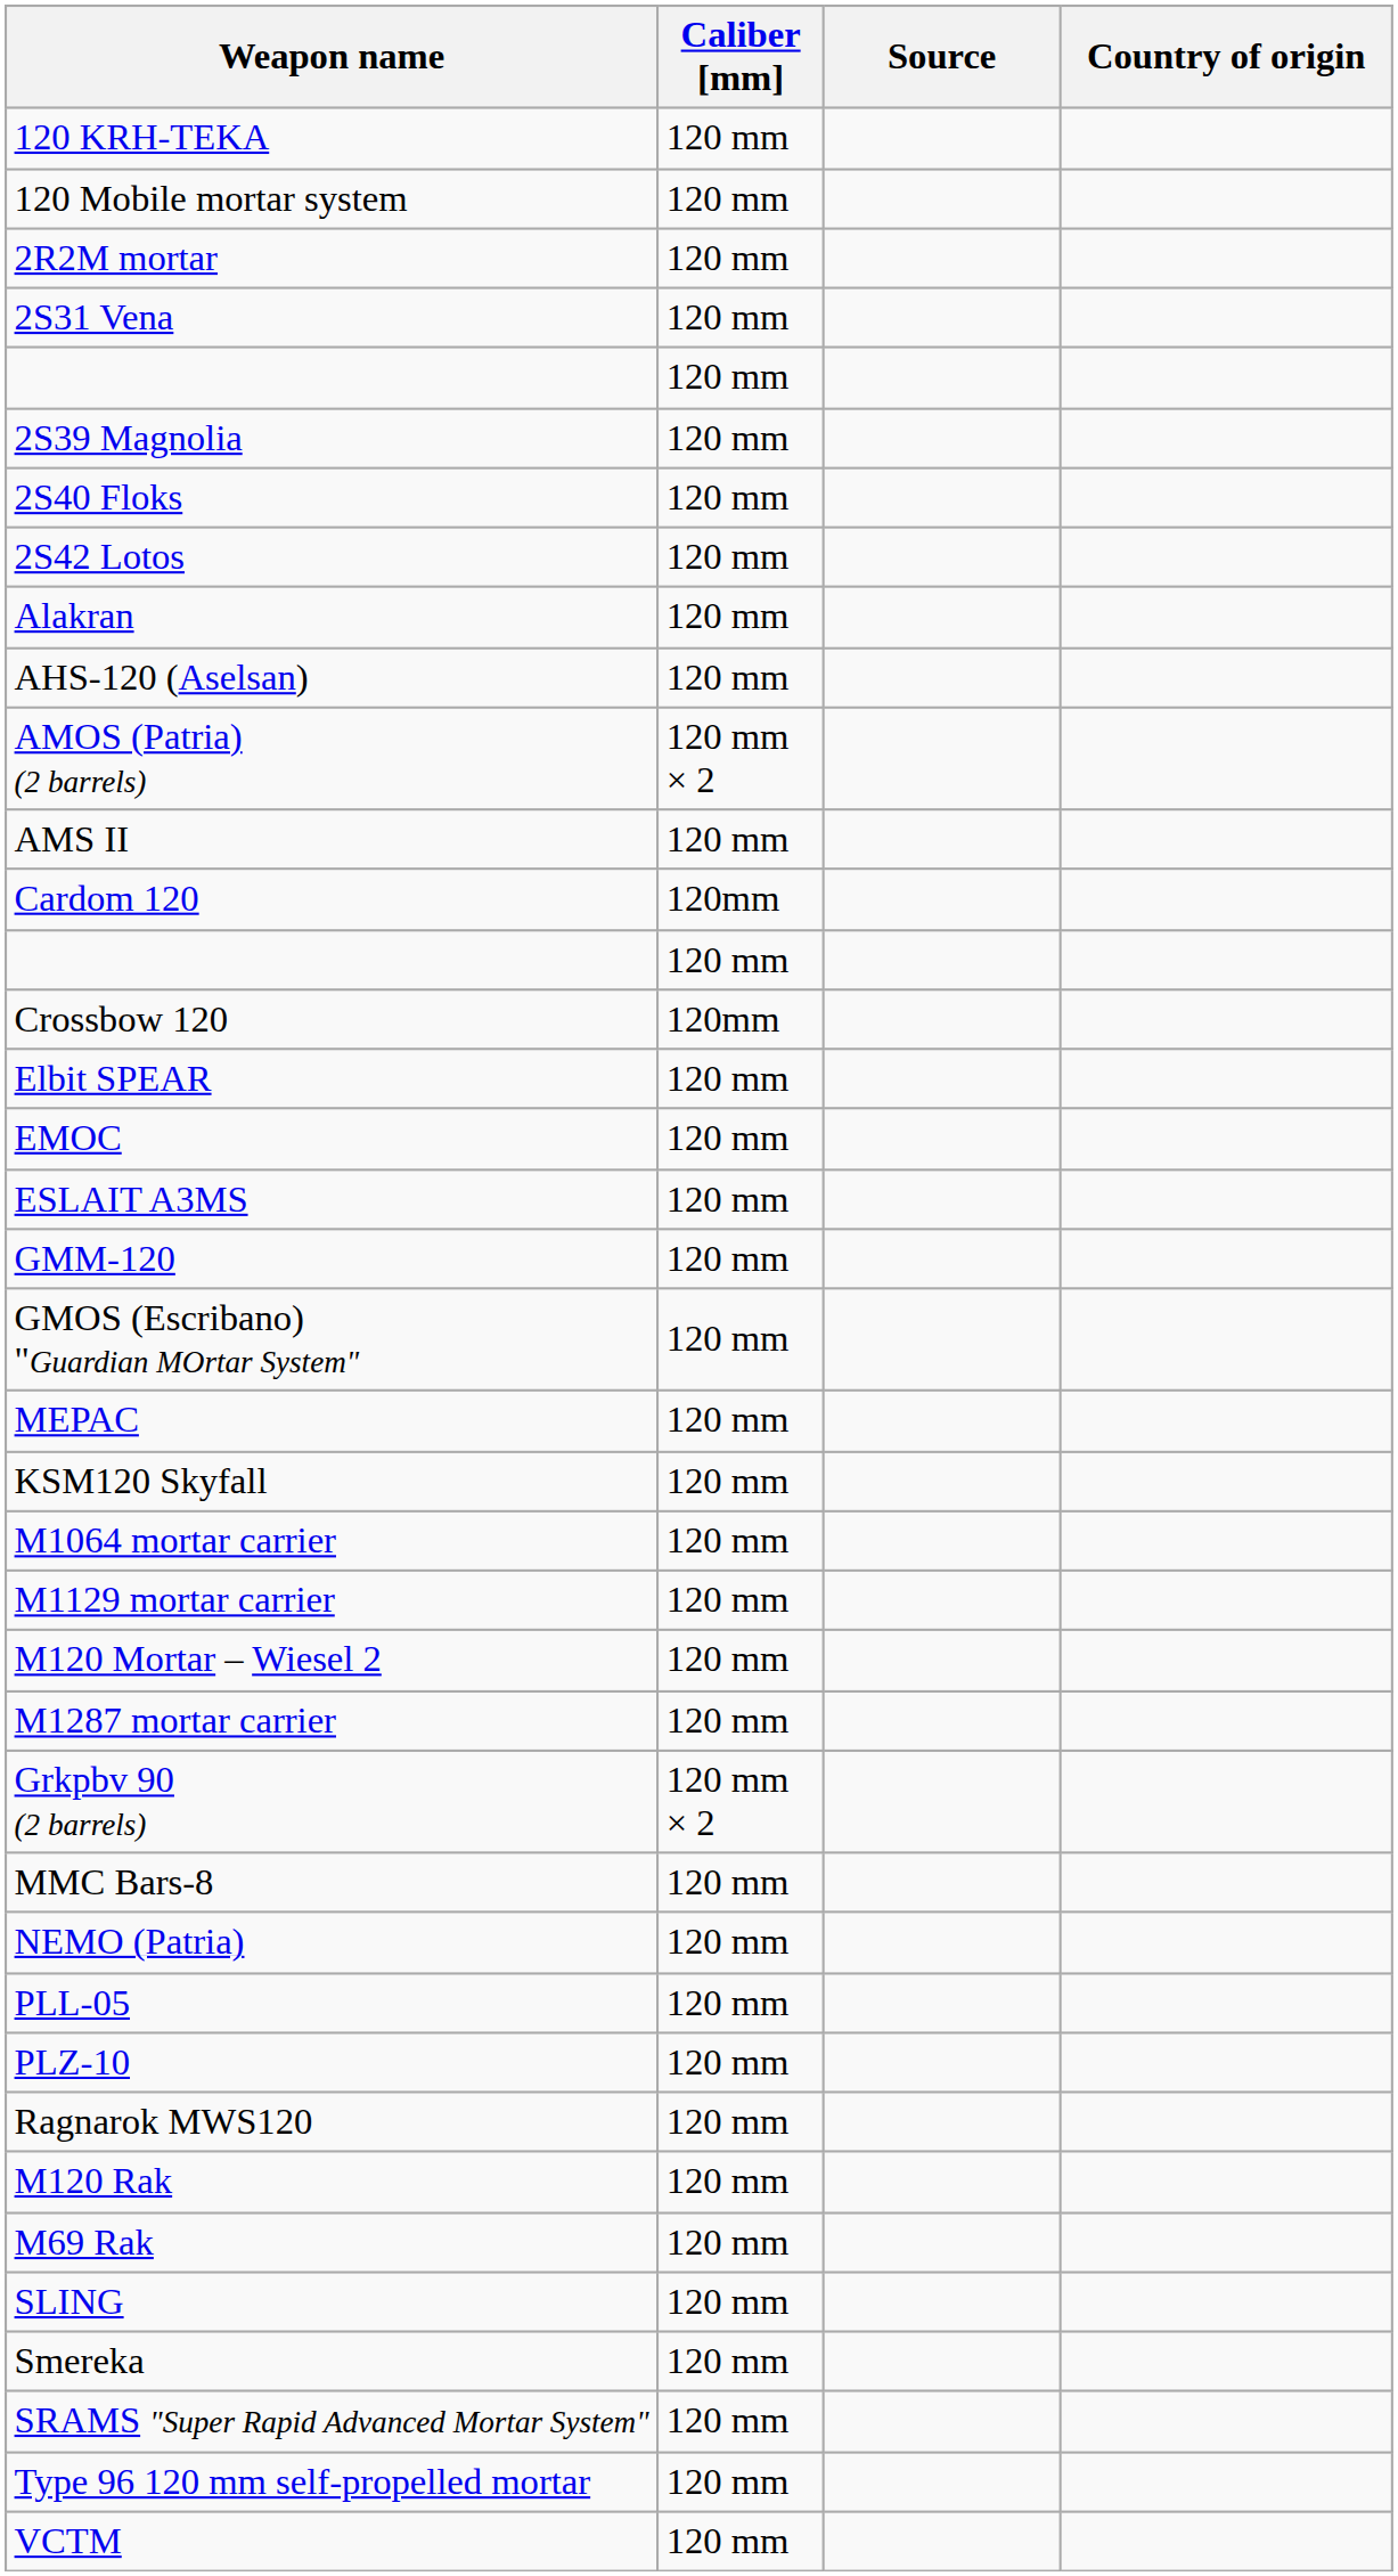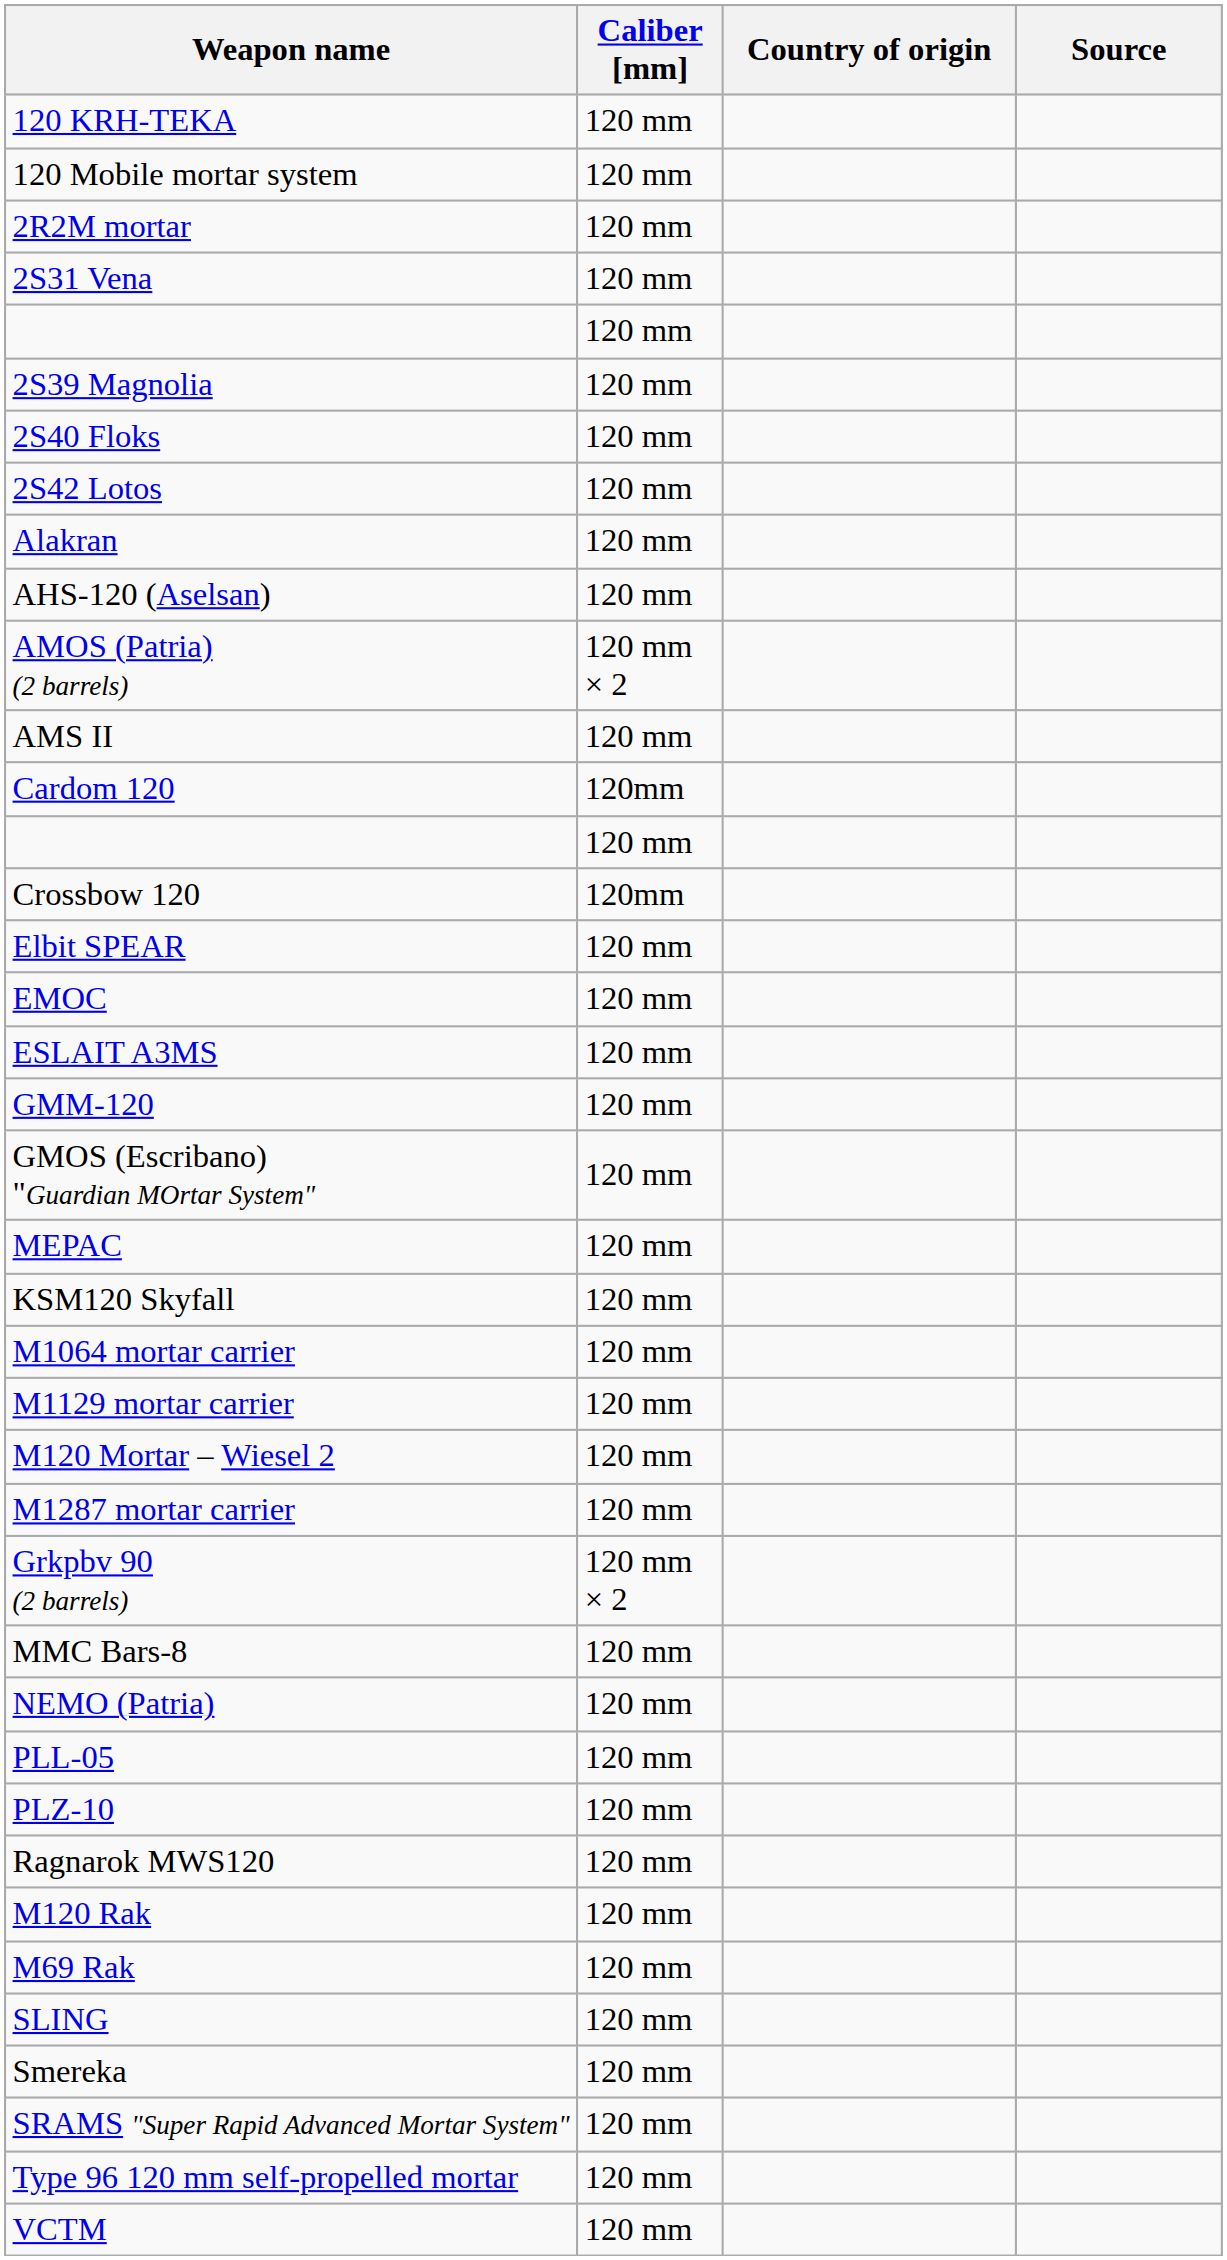 <table class="wikitable sortable" style="font-size:98%;">
 <tr>
 <th width="47%">Weapon name</th>
 <th width="12%"><strong><a href='#'>Caliber</a><br>[mm]</strong></th>
+<th width="24%">Country of origin</th>
 <th>Source</th>
-<th width="24%">Country of origin</th>
 </tr>
 <tr>
 <td><a href='#'>120 KRH-TEKA</a></td>
 <td>120 mm</td>
 <td></td>
 <td></td>
 </tr>
 <tr>
 <td>120 Mobile mortar system</td>
 <td>120 mm</td>
 <td></td>
 <td></td>
 </tr>
 <tr>
 <td><a href='#'>2R2M mortar</a></td>
 <td>120 mm</td>
 <td></td>
 <td></td>
 </tr>
 <tr>
 <td><a href='#'>2S31 Vena</a></td>
 <td>120 mm</td>
 <td></td>
 <td></td>
 </tr>
 <tr>
 <td></td>
 <td>120 mm</td>
 <td></td>
 <td></td>
 </tr>
 <tr>
 <td><a href='#'>2S39 Magnolia</a></td>
 <td>120 mm</td>
 <td></td>
 <td></td>
 </tr>
 <tr>
 <td><a href='#'>2S40 Floks</a></td>
 <td>120 mm</td>
 <td></td>
 <td></td>
 </tr>
 <tr>
 <td><a href='#'>2S42 Lotos</a></td>
 <td>120 mm</td>
 <td></td>
 <td></td>
 </tr>
 <tr>
 <td><a href='#'>Alakran</a></td>
 <td>120 mm</td>
 <td></td>
 <td></td>
 </tr>
 <tr>
 <td>AHS-120 (<a href='#'>Aselsan</a>)</td>
 <td>120 mm</td>
 <td></td>
 <td></td>
 </tr>
 <tr>
 <td><a href='#'>AMOS (Patria)</a> <br><small><em>(2 barrels)</em></small></td>
 <td>120 mm <br>× 2</td>
+<td><br></td>
 <td></td>
-<td><br></td>
 </tr>
 <tr>
 <td>AMS II</td>
 <td>120 mm</td>
+<td><br></td>
 <td></td>
-<td><br></td>
 </tr>
 <tr>
 <td><a href='#'>Cardom 120</a></td>
 <td>120mm</td>
 <td></td>
 <td></td>
 </tr>
 <tr>
 <td></td>
 <td>120 mm</td>
 <td></td>
 <td></td>
 </tr>
 <tr>
 <td>Crossbow 120</td>
 <td>120mm</td>
 <td></td>
 <td></td>
 </tr>
 <tr>
 <td><a href='#'>Elbit SPEAR</a></td>
 <td>120 mm</td>
 <td></td>
 <td></td>
 </tr>
 <tr>
 <td><a href='#'>EMOC</a></td>
 <td>120 mm</td>
 <td></td>
 <td></td>
 </tr>
 <tr>
 <td><a href='#'>ESLAIT A3MS</a></td>
 <td>120 mm</td>
 <td></td>
 <td></td>
 </tr>
 <tr>
 <td><a href='#'>GMM-120</a></td>
 <td>120 mm</td>
 <td></td>
 <td></td>
 </tr>
 <tr>
 <td>GMOS (Escribano)<br>"<small><em>Guardian MOrtar System"</em></small></td>
 <td>120 mm</td>
 <td></td>
 <td></td>
 </tr>
 <tr>
 <td><a href='#'>MEPAC</a></td>
 <td>120 mm</td>
 <td></td>
 <td></td>
 </tr>
 <tr>
 <td>KSM120 Skyfall</td>
 <td>120 mm</td>
 <td></td>
 <td></td>
 </tr>
 <tr>
 <td><a href='#'>M1064 mortar carrier</a></td>
 <td>120 mm</td>
 <td></td>
 <td></td>
 </tr>
 <tr>
 <td><a href='#'>M1129 mortar carrier</a></td>
 <td>120 mm</td>
 <td></td>
 <td></td>
 </tr>
 <tr>
 <td><a href='#'>M120 Mortar</a> – <a href='#'>Wiesel 2</a></td>
 <td>120 mm</td>
 <td></td>
 <td></td>
 </tr>
 <tr>
 <td><a href='#'>M1287 mortar carrier</a></td>
 <td>120 mm</td>
 <td></td>
 <td></td>
 </tr>
 <tr>
 <td><a href='#'>Grkpbv 90</a> <br><small><em>(2 barrels)</em></small></td>
 <td>120 mm <br>× 2</td>
 <td></td>
 <td></td>
 </tr>
 <tr>
 <td>MMC Bars-8</td>
 <td>120 mm</td>
 <td></td>
 <td></td>
 </tr>
 <tr>
 <td><a href='#'>NEMO (Patria)</a></td>
 <td>120 mm</td>
 <td></td>
 <td></td>
 </tr>
 <tr>
 <td><a href='#'>PLL-05</a></td>
 <td>120 mm</td>
 <td></td>
 <td></td>
 </tr>
 <tr>
 <td><a href='#'>PLZ-10</a></td>
 <td>120 mm</td>
 <td></td>
 <td></td>
 </tr>
 <tr>
 <td>Ragnarok MWS120</td>
 <td>120 mm</td>
 <td></td>
 <td></td>
 </tr>
 <tr>
 <td><a href='#'>M120 Rak</a></td>
 <td>120 mm</td>
 <td></td>
 <td></td>
 </tr>
 <tr>
 <td><a href='#'>M69 Rak</a></td>
 <td>120 mm</td>
 <td></td>
 <td></td>
 </tr>
 <tr>
 <td><a href='#'>SLING</a></td>
 <td>120 mm</td>
 <td></td>
 <td></td>
 </tr>
 <tr>
 <td>Smereka</td>
 <td>120 mm</td>
 <td></td>
 <td></td>
 </tr>
 <tr>
 <td><a href='#'>SRAMS</a> <em><small>"Super Rapid Advanced Mortar System"</small></em></td>
 <td>120 mm</td>
 <td></td>
 <td></td>
 </tr>
 <tr>
 <td><a href='#'>Type 96 120 mm self-propelled mortar</a></td>
 <td>120 mm</td>
 <td></td>
 <td></td>
 </tr>
 <tr>
 <td><a href='#'>VCTM</a></td>
 <td>120 mm</td>
 <td></td>
 <td></td>
 </tr>
 </table>
